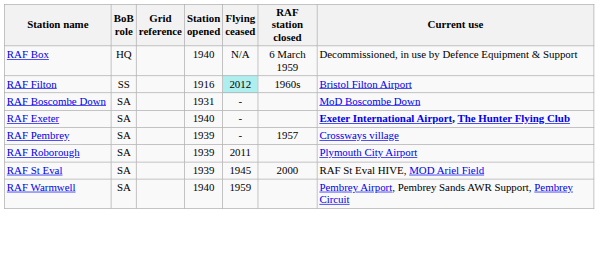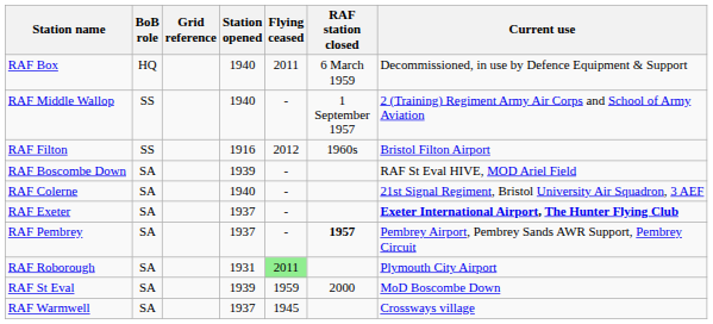 <table class="wikitable">
 <tr>
 <th style="width:150px; ">Station name</th>
 <th>BoB<br>role</th>
 <th>Grid<br>reference</th>
 <th>Station<br>opened</th>
 <th>Flying<br>ceased</th>
 <th>RAF station<br>closed</th>
 <th style="width:400px; ">Current use</th>
 </tr>
 <tr valign="top">
 <td style=""><a href='#'>RAF Box</a></td>
 <td style="text-align:center; ">HQ</td>
 <td style="text-align:center; "></td>
 <td style="text-align:center; ">1940</td>
-<td style=" text-align:center;">N/A</td>
+<td style=" text-align:center;">2011</td>
 <td style=" text-align:center;">6 March 1959</td>
 <td style="">Decommissioned, in use by Defence Equipment & Support</td>
+</tr>
+<tr valign="top">
+<td style=""><a href='#'>RAF Middle Wallop</a></td>
+<td style="text-align:center; ">SS</td>
+<td style="text-align:center; "></td>
+<td style="text-align:center; ">1940</td>
+<td style=" text-align:center;">-</td>
+<td style=" text-align:center;">1 September 1957</td>
+<td style=""><a href='#'>2 (Training) Regiment Army Air Corps</a>  and <a href='#'>School of Army Aviation</a></td>
 </tr>
 <tr valign="top">
 <td style=""><a href='#'>RAF Filton</a></td>
 <td style="text-align:center; ">SS</td>
 <td style="text-align:center; "></td>
 <td style="text-align:center; ">1916</td>
-<td style="background: paleturquoise;  text-align:center;">2012</td>
+<td style=" text-align:center;">2012</td>
 <td style=" text-align:center;">1960s</td>
 <td style=""><a href='#'>Bristol Filton Airport</a></td>
 </tr>
 <tr valign="top">
 <td style=""><a href='#'>RAF Boscombe Down</a></td>
 <td style="text-align:center; ">SA</td>
 <td style="text-align:center; "></td>
-<td style="text-align:center; ">1931</td>
+<td style="text-align:center; ">1939</td>
 <td style=" text-align:center;">-</td>
 <td style=" text-align:center;"></td>
-<td style=""><a href='#'>MoD Boscombe Down</a></td>
+<td style="">RAF St Eval HIVE, <a href='#'>MOD Ariel Field</a></td>
+</tr>
+<tr valign="top">
+<td style=""><a href='#'>RAF Colerne</a></td>
+<td style="text-align:center; ">SA</td>
+<td style="text-align:center; "></td>
+<td style="text-align:center; ">1940</td>
+<td style="text-align:center; ">-</td>
+<td style=" text-align:center;"></td>
+<td style=""><a href='#'>21st Signal Regiment</a>, Bristol <a href='#'>University Air Squadron</a>, <a href='#'>3 AEF</a></td>
 </tr>
 <tr valign="top">
 <td style=""><a href='#'>RAF Exeter</a></td>
 <td style="text-align:center; ">SA</td>
 <td style="text-align:center; "></td>
-<td style="text-align:center; ">1940</td>
+<td style="text-align:center; ">1937</td>
 <td style=" text-align:center;">-</td>
 <td style=" text-align:center;"></td>
 <td style=""><strong><a href='#'>Exeter International Airport</a>, <a href='#'>The Hunter Flying Club</a></strong></td>
 </tr>
 <tr valign="top">
 <td style=""><a href='#'>RAF Pembrey</a></td>
 <td style="text-align:center; ">SA</td>
 <td style="text-align:center; "></td>
-<td style="text-align:center; ">1939</td>
+<td style="text-align:center; ">1937</td>
 <td style=" text-align:center;">-</td>
-<td style=" text-align:center;">1957</td>
-<td style=""><a href='#'>Crossways village</a></td>
+<td style=" text-align:center;"><strong>1957</strong></td>
+<td style=""><a href='#'>Pembrey Airport</a>, Pembrey Sands AWR Support, <a href='#'>Pembrey Circuit</a></td>
 </tr>
 <tr valign="top">
 <td style=""><a href='#'>RAF Roborough</a></td>
 <td style="text-align:center; ">SA</td>
 <td style="text-align:center; "></td>
-<td style="text-align:center; ">1939</td>
-<td style=" text-align:center;">2011</td>
+<td style="text-align:center; ">1931</td>
+<td style="background: lightgreen;  text-align:center;">2011</td>
 <td style=" text-align:center;"></td>
 <td style=""><a href='#'>Plymouth City Airport</a></td>
 </tr>
 <tr valign="top">
 <td style=""><a href='#'>RAF St Eval</a></td>
 <td style="text-align:center; ">SA</td>
 <td style="text-align:center; "></td>
 <td style="text-align:center; ">1939</td>
-<td style="text-align:center; ">1945</td>
+<td style="text-align:center; ">1959</td>
 <td style=" text-align:center;">2000</td>
-<td style="">RAF St Eval HIVE, <a href='#'>MOD Ariel Field</a></td>
+<td style=""><a href='#'>MoD Boscombe Down</a></td>
 </tr>
 <tr valign="top">
 <td style=""><a href='#'>RAF Warmwell</a></td>
 <td style="text-align:center; ">SA</td>
 <td style="text-align:center; "></td>
-<td style="text-align:center; ">1940</td>
-<td style="text-align:center; ">1959</td>
+<td style="text-align:center; ">1937</td>
+<td style="text-align:center; ">1945</td>
 <td style=" text-align:center;"></td>
-<td style=""><a href='#'>Pembrey Airport</a>, Pembrey Sands AWR Support, <a href='#'>Pembrey Circuit</a></td>
+<td style=""><a href='#'>Crossways village</a></td>
 </tr>
 </table>
